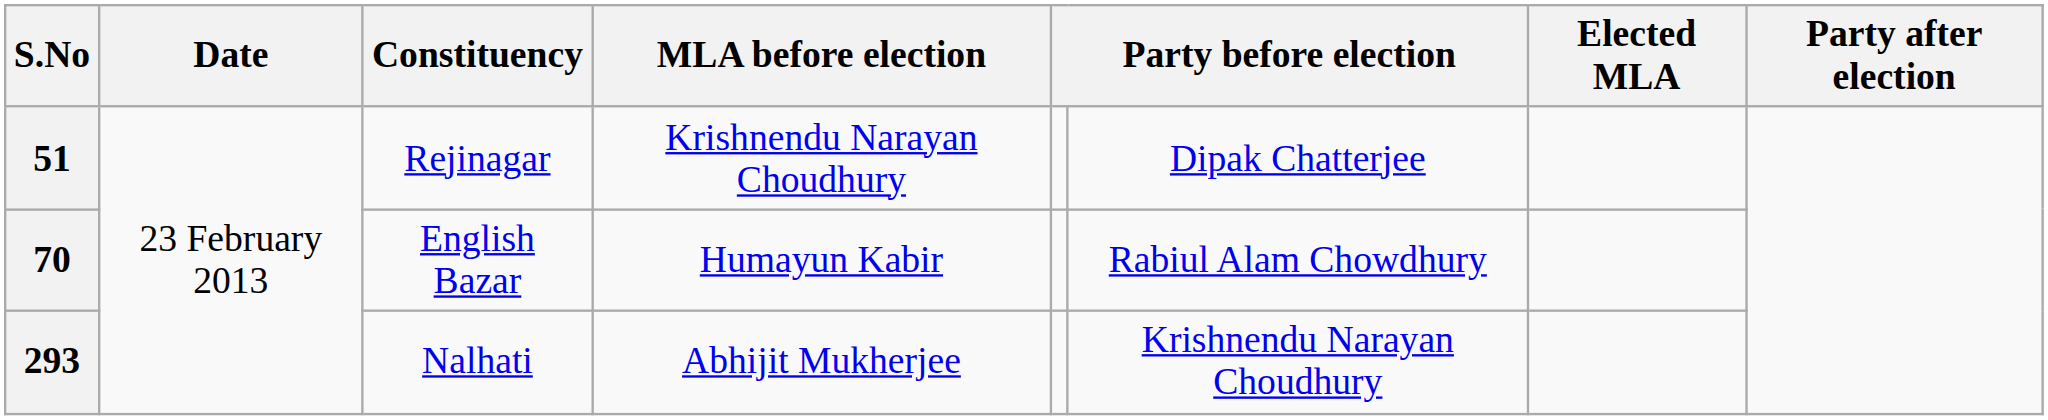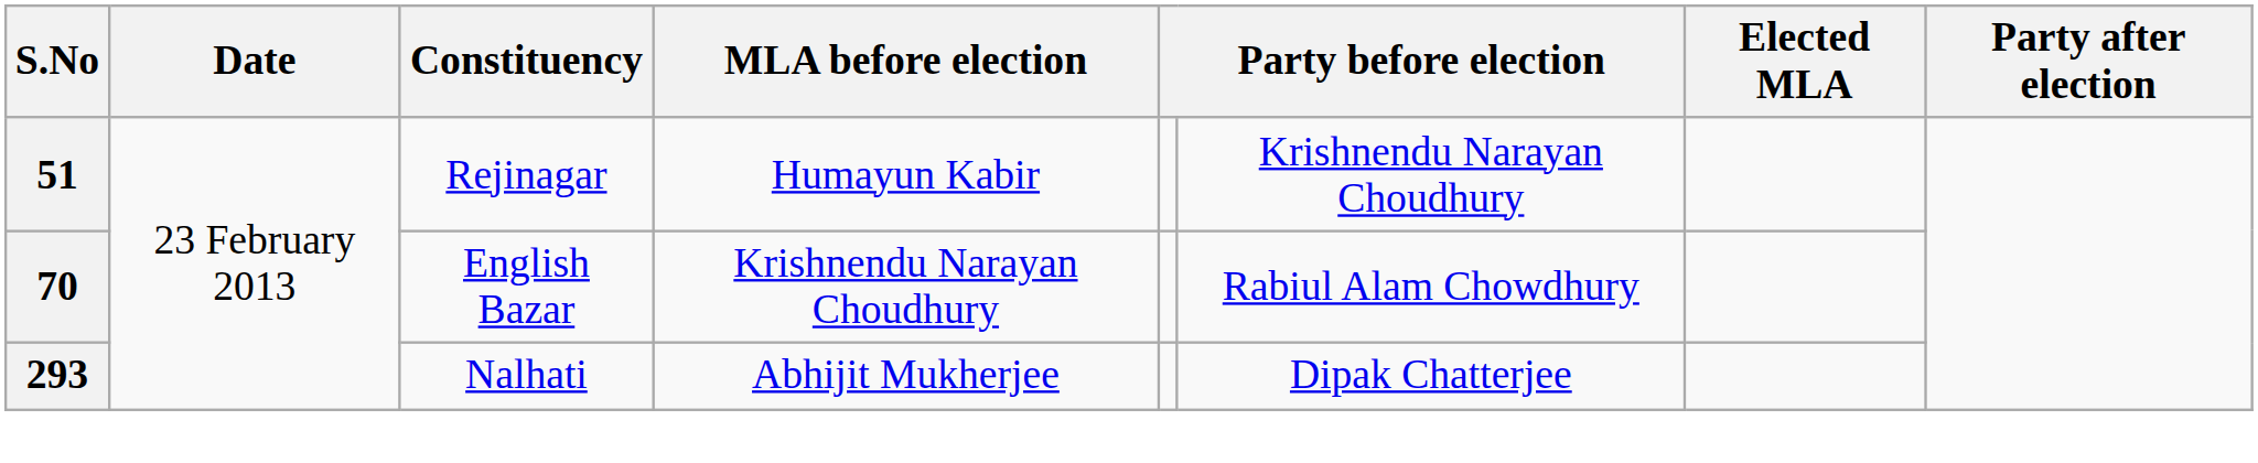 <table class="wikitable sortable" style="text-align:center;">
 <tr>
 <th>S.No</th>
 <th>Date</th>
 <th>Constituency</th>
 <th>MLA before election</th>
 <th colspan="2">Party before election</th>
 <th>Elected MLA</th>
 <th colspan="2">Party after election</th>
 </tr>
 <tr>
 <th>51</th>
 <td Rowspan=3>23 February 2013</td>
 <td><a href='#'>Rejinagar</a></td>
+<td><a href='#'>Humayun Kabir</a></td>
+<td></td>
 <td><a href='#'>Krishnendu Narayan Choudhury</a></td>
-<td></td>
-<td><a href='#'>Dipak Chatterjee</a></td>
 <td></td>
 </tr>
 <tr>
 <th>70</th>
 <td><a href='#'>English Bazar</a></td>
-<td><a href='#'>Humayun Kabir</a></td>
+<td><a href='#'>Krishnendu Narayan Choudhury</a></td>
 <td></td>
 <td><a href='#'>Rabiul Alam Chowdhury</a></td>
 <td></td>
 </tr>
 <tr>
 <th>293</th>
 <td><a href='#'>Nalhati</a></td>
 <td><a href='#'>Abhijit Mukherjee</a></td>
 <td></td>
-<td><a href='#'>Krishnendu Narayan Choudhury</a></td>
+<td><a href='#'>Dipak Chatterjee</a></td>
 <td></td>
 </tr>
 </table>
